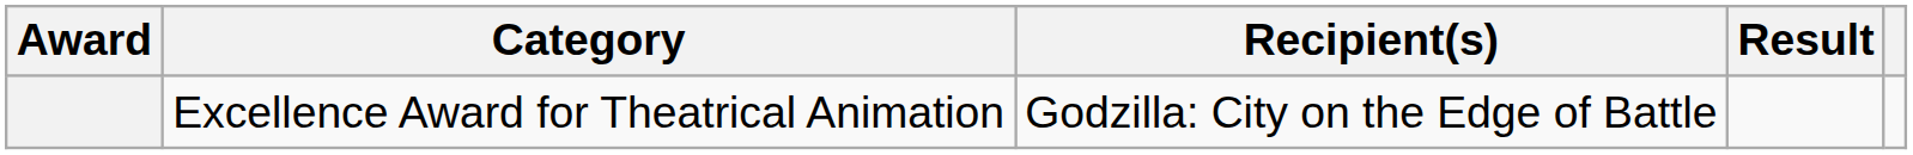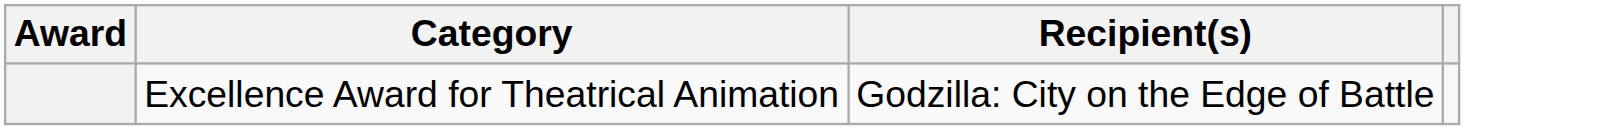 <table class="wikitable sortable plainrowheaders">
 <tr>
 <th scope="col">Award</th>
 <th scope="col">Category</th>
 <th scope="col">Recipient(s)</th>
-<th scope="col">Result</th>
 <th class="unsortable" scope="col"></th>
 </tr>
 <tr>
 <th scope="row" style="text-align:center;"></th>
 <td>Excellence Award for Theatrical Animation</td>
 <td>Godzilla: City on the Edge of Battle</td>
-<td></td>
 <td style="text-align:center;"></td>
 </tr>
 </table>
